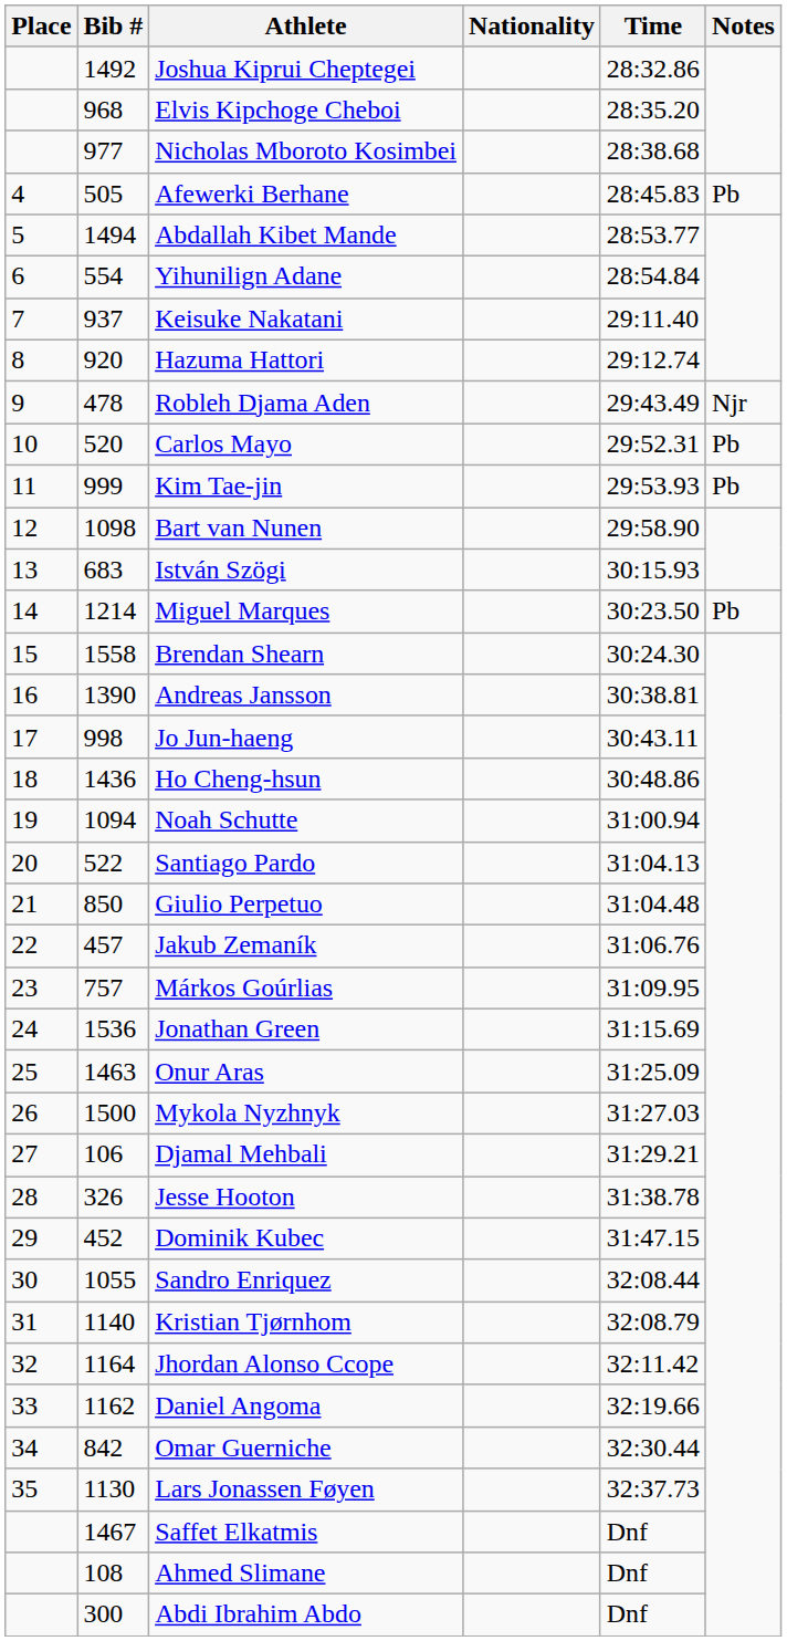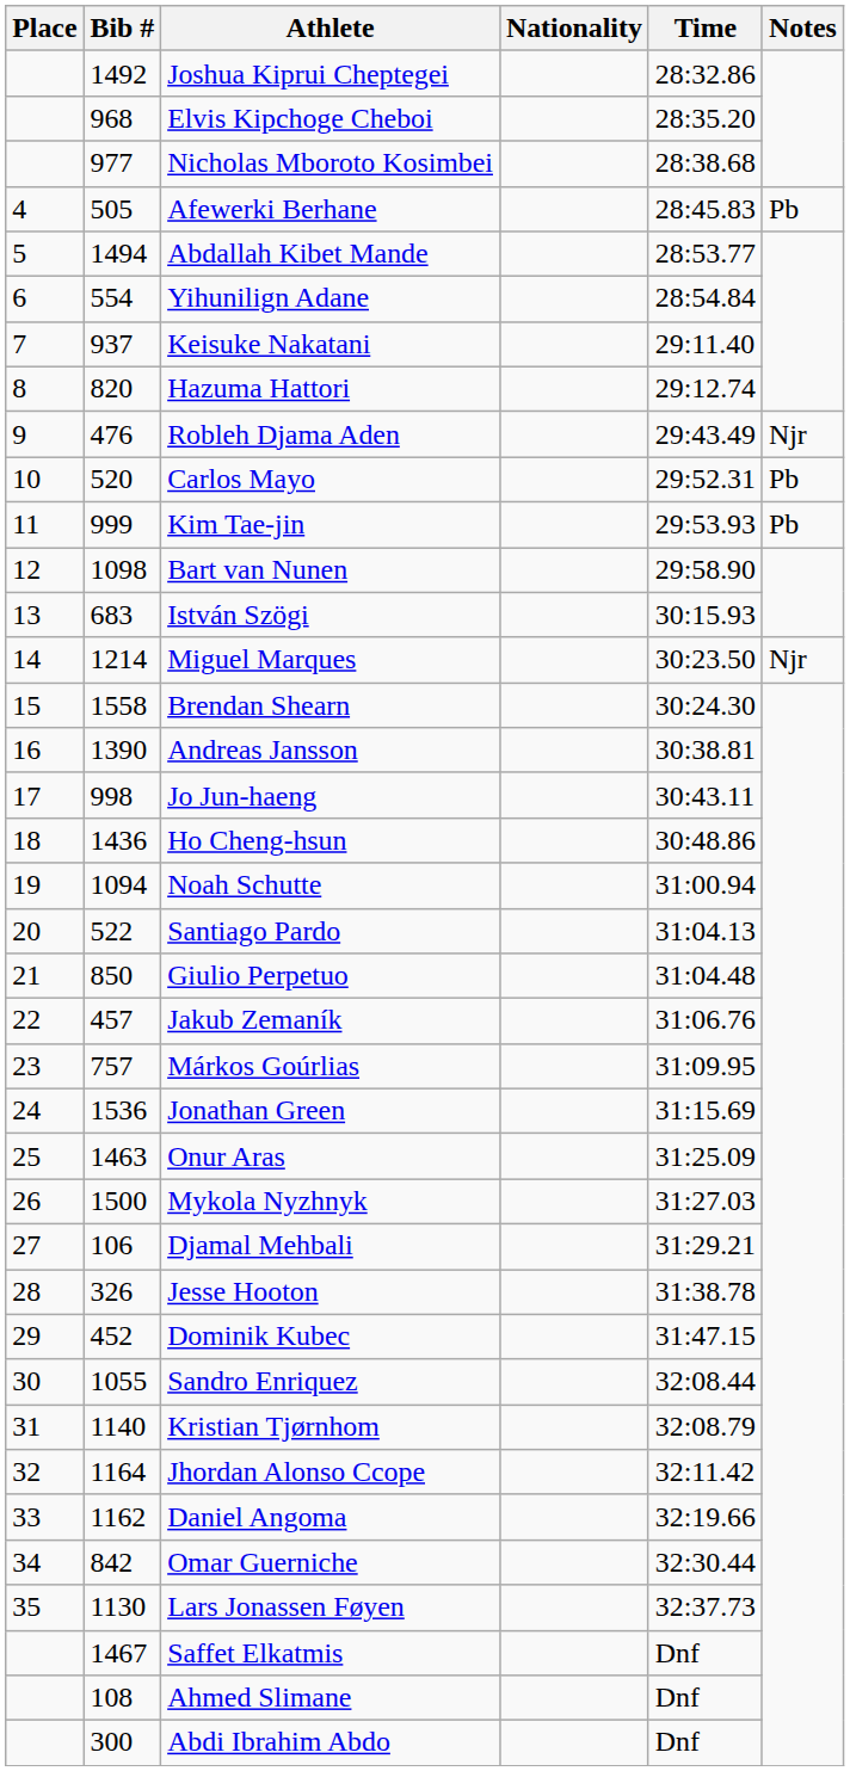 <table class="wikitable">
 <tr>
 <th>Place</th>
 <th>Bib #</th>
 <th>Athlete</th>
 <th>Nationality</th>
 <th>Time</th>
 <th>Notes</th>
 </tr>
 <tr>
 <td></td>
 <td>1492</td>
 <td><a href='#'>Joshua Kiprui Cheptegei</a></td>
 <td></td>
 <td>28:32.86</td>
 </tr>
 <tr>
 <td></td>
 <td>968</td>
 <td><a href='#'>Elvis Kipchoge Cheboi</a></td>
 <td></td>
 <td>28:35.20</td>
 </tr>
 <tr>
 <td></td>
 <td>977</td>
 <td><a href='#'>Nicholas Mboroto Kosimbei</a></td>
 <td></td>
 <td>28:38.68</td>
 </tr>
 <tr>
 <td>4</td>
 <td>505</td>
 <td><a href='#'>Afewerki Berhane</a></td>
 <td></td>
 <td>28:45.83</td>
 <td>Pb</td>
 </tr>
 <tr>
 <td>5</td>
 <td>1494</td>
 <td><a href='#'>Abdallah Kibet Mande</a></td>
 <td></td>
 <td>28:53.77</td>
 </tr>
 <tr>
 <td>6</td>
 <td>554</td>
 <td><a href='#'>Yihunilign Adane</a></td>
 <td></td>
 <td>28:54.84</td>
 </tr>
 <tr>
 <td>7</td>
 <td>937</td>
 <td><a href='#'>Keisuke Nakatani</a></td>
 <td></td>
 <td>29:11.40</td>
 </tr>
 <tr>
 <td>8</td>
-<td>920</td>
+<td>820</td>
 <td><a href='#'>Hazuma Hattori</a></td>
 <td></td>
 <td>29:12.74</td>
 </tr>
 <tr>
 <td>9</td>
-<td>478</td>
+<td>476</td>
 <td><a href='#'>Robleh Djama Aden</a></td>
 <td></td>
 <td>29:43.49</td>
 <td>Njr</td>
 </tr>
 <tr>
 <td>10</td>
 <td>520</td>
 <td><a href='#'>Carlos Mayo</a></td>
 <td></td>
 <td>29:52.31</td>
 <td>Pb</td>
 </tr>
 <tr>
 <td>11</td>
 <td>999</td>
 <td><a href='#'>Kim Tae-jin</a></td>
 <td></td>
 <td>29:53.93</td>
 <td>Pb</td>
 </tr>
 <tr>
 <td>12</td>
 <td>1098</td>
 <td><a href='#'>Bart van Nunen</a></td>
 <td></td>
 <td>29:58.90</td>
 </tr>
 <tr>
 <td>13</td>
 <td>683</td>
 <td><a href='#'>István Szögi</a></td>
 <td></td>
 <td>30:15.93</td>
 </tr>
 <tr>
 <td>14</td>
 <td>1214</td>
 <td><a href='#'>Miguel Marques</a></td>
 <td></td>
 <td>30:23.50</td>
-<td>Pb</td>
+<td>Njr</td>
 </tr>
 <tr>
 <td>15</td>
 <td>1558</td>
 <td><a href='#'>Brendan Shearn</a></td>
 <td></td>
 <td>30:24.30</td>
 </tr>
 <tr>
 <td>16</td>
 <td>1390</td>
 <td><a href='#'>Andreas Jansson</a></td>
 <td></td>
 <td>30:38.81</td>
 </tr>
 <tr>
 <td>17</td>
 <td>998</td>
 <td><a href='#'>Jo Jun-haeng</a></td>
 <td></td>
 <td>30:43.11</td>
 </tr>
 <tr>
 <td>18</td>
 <td>1436</td>
 <td><a href='#'>Ho Cheng-hsun</a></td>
 <td></td>
 <td>30:48.86</td>
 </tr>
 <tr>
 <td>19</td>
 <td>1094</td>
 <td><a href='#'>Noah Schutte</a></td>
 <td></td>
 <td>31:00.94</td>
 </tr>
 <tr>
 <td>20</td>
 <td>522</td>
 <td><a href='#'>Santiago Pardo</a></td>
 <td></td>
 <td>31:04.13</td>
 </tr>
 <tr>
 <td>21</td>
 <td>850</td>
 <td><a href='#'>Giulio Perpetuo</a></td>
 <td></td>
 <td>31:04.48</td>
 </tr>
 <tr>
 <td>22</td>
 <td>457</td>
 <td><a href='#'>Jakub Zemaník</a></td>
 <td></td>
 <td>31:06.76</td>
 </tr>
 <tr>
 <td>23</td>
 <td>757</td>
 <td><a href='#'>Márkos Goúrlias</a></td>
 <td></td>
 <td>31:09.95</td>
 </tr>
 <tr>
 <td>24</td>
 <td>1536</td>
 <td><a href='#'>Jonathan Green</a></td>
 <td></td>
 <td>31:15.69</td>
 </tr>
 <tr>
 <td>25</td>
 <td>1463</td>
 <td><a href='#'>Onur Aras</a></td>
 <td></td>
 <td>31:25.09</td>
 </tr>
 <tr>
 <td>26</td>
 <td>1500</td>
 <td><a href='#'>Mykola Nyzhnyk</a></td>
 <td></td>
 <td>31:27.03</td>
 </tr>
 <tr>
 <td>27</td>
 <td>106</td>
 <td><a href='#'>Djamal Mehbali</a></td>
 <td></td>
 <td>31:29.21</td>
 </tr>
 <tr>
 <td>28</td>
 <td>326</td>
 <td><a href='#'>Jesse Hooton</a></td>
 <td></td>
 <td>31:38.78</td>
 </tr>
 <tr>
 <td>29</td>
 <td>452</td>
 <td><a href='#'>Dominik Kubec</a></td>
 <td></td>
 <td>31:47.15</td>
 </tr>
 <tr>
 <td>30</td>
 <td>1055</td>
 <td><a href='#'>Sandro Enriquez</a></td>
 <td></td>
 <td>32:08.44</td>
 </tr>
 <tr>
 <td>31</td>
 <td>1140</td>
 <td><a href='#'>Kristian Tjørnhom</a></td>
 <td></td>
 <td>32:08.79</td>
 </tr>
 <tr>
 <td>32</td>
 <td>1164</td>
 <td><a href='#'>Jhordan Alonso Ccope</a></td>
 <td></td>
 <td>32:11.42</td>
 </tr>
 <tr>
 <td>33</td>
 <td>1162</td>
 <td><a href='#'>Daniel Angoma</a></td>
 <td></td>
 <td>32:19.66</td>
 </tr>
 <tr>
 <td>34</td>
 <td>842</td>
 <td><a href='#'>Omar Guerniche</a></td>
 <td></td>
 <td>32:30.44</td>
 </tr>
 <tr>
 <td>35</td>
 <td>1130</td>
 <td><a href='#'>Lars Jonassen Føyen</a></td>
 <td></td>
 <td>32:37.73</td>
 </tr>
 <tr>
 <td></td>
 <td>1467</td>
 <td><a href='#'>Saffet Elkatmis</a></td>
 <td></td>
 <td>Dnf</td>
 </tr>
 <tr>
 <td></td>
 <td>108</td>
 <td><a href='#'>Ahmed Slimane</a></td>
 <td></td>
 <td>Dnf</td>
 </tr>
 <tr>
 <td></td>
 <td>300</td>
 <td><a href='#'>Abdi Ibrahim Abdo</a></td>
 <td></td>
 <td>Dnf</td>
 </tr>
 <tr>
 </tr>
 </table>
